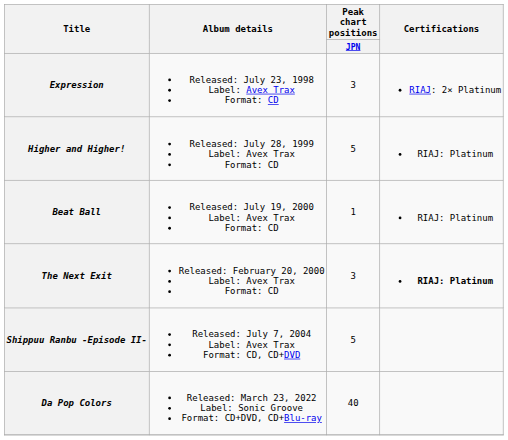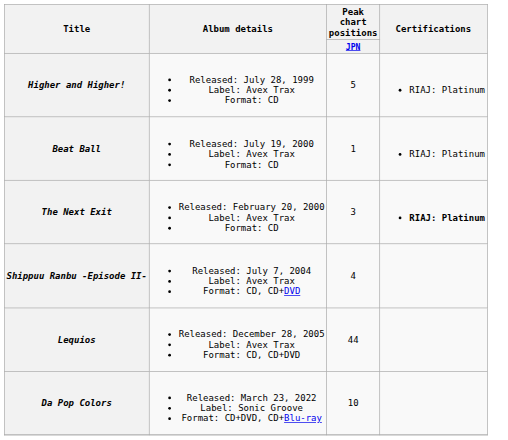 <table class="wikitable plainrowheaders" style="text-align:center;">
 <tr>
 <th scope="col" rowspan="2">Title</th>
 <th scope="col" rowspan="2">Album details</th>
 <th scope="col" colspan="1">Peak chart positions</th>
 <th rowspan="2">Certifications</th>
 </tr>
 <tr>
 <th scope="col" style="width:3em;font-size:90%;"><a href='#'>JPN</a><br></th>
-</tr>
-<tr>
-<th scope="row"><em>Expression</em></th>
-<td><br><ul><li>Released: July 23, 1998</li><li>Label: <a href='#'>Avex Trax</a></li><li>Format: <a href='#'>CD</a></li></ul></td>
-<td>3</td>
-<td><br><ul><li><a href='#'>RIAJ</a>: 2× Platinum</li></ul></td>
 </tr>
 <tr>
 <th scope="row"><em>Higher and Higher!</em></th>
 <td><br><ul><li>Released: July 28, 1999</li><li>Label: Avex Trax</li><li>Format: CD</li></ul></td>
 <td>5</td>
 <td><br><ul><li>RIAJ: Platinum</li></ul></td>
 </tr>
 <tr>
 <th scope="row"><em>Beat Ball</em></th>
 <td><br><ul><li>Released: July 19, 2000</li><li>Label: Avex Trax</li><li>Format: CD</li></ul></td>
 <td>1</td>
 <td><br><ul><li>RIAJ: Platinum</li></ul></td>
 </tr>
 <tr>
 <th scope="row"><em>The Next Exit</em></th>
 <td><br><ul><li>Released: February 20, 2000</li><li>Label: Avex Trax</li><li>Format: CD</li></ul></td>
 <td>3</td>
 <td><strong><br><ul><li>RIAJ: Platinum</li></ul></strong></td>
 </tr>
 <tr>
 <th scope="row"><em>Shippuu Ranbu -Episode II-</em> </th>
 <td><br><ul><li>Released: July 7, 2004</li><li>Label: Avex Trax</li><li>Format: CD, CD+<a href='#'>DVD</a></li></ul></td>
-<td>5</td>
+<td>4</td>
+<td></td>
+</tr>
+<tr>
+<th scope="row"><em>Lequios</em></th>
+<td><br><ul><li>Released: December 28, 2005</li><li>Label: Avex Trax</li><li>Format: CD, CD+DVD</li></ul></td>
+<td>44</td>
 <td></td>
 </tr>
 <tr>
 <th scope="row"><em>Da Pop Colors</em></th>
 <td><br><ul><li>Released: March 23, 2022</li><li>Label: Sonic Groove</li><li>Format: CD+DVD, CD+<a href='#'>Blu-ray</a></li></ul></td>
-<td>40</td>
+<td>10</td>
 <td></td>
 </tr>
 <tr>
 </tr>
 </table>
